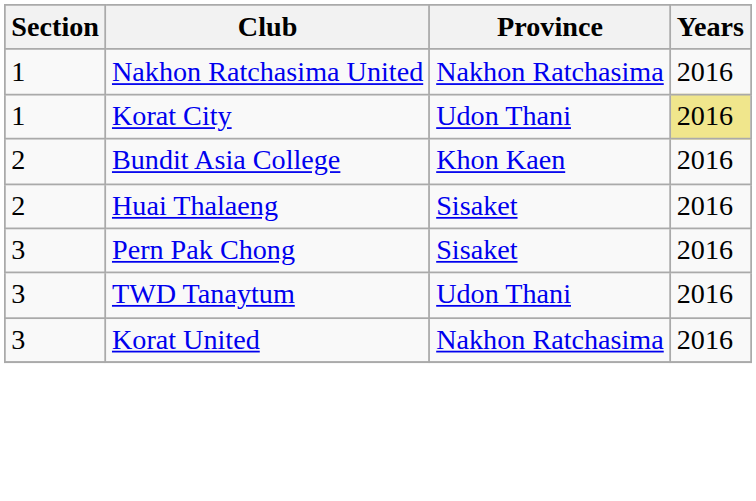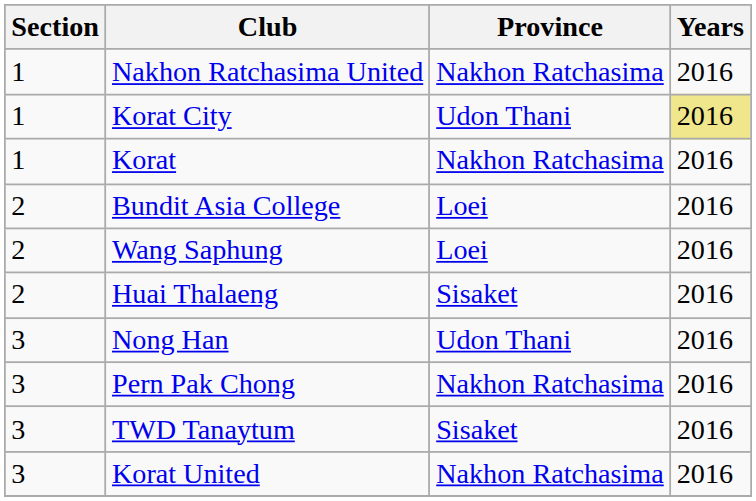 <table class="wikitable">
 <tr>
 <th>Section</th>
 <th>Club</th>
 <th>Province</th>
 <th>Years</th>
 </tr>
 <tr>
 <td>1</td>
 <td><a href='#'>Nakhon Ratchasima United</a></td>
 <td><a href='#'>Nakhon Ratchasima</a></td>
 <td>2016</td>
 </tr>
 <tr>
 <td>1</td>
 <td><a href='#'>Korat City</a></td>
 <td><a href='#'>Udon Thani</a></td>
 <td style="background: khaki;">2016</td>
 </tr>
 <tr>
+<td>1</td>
+<td><a href='#'>Korat</a></td>
+<td><a href='#'>Nakhon Ratchasima</a></td>
+<td>2016</td>
+</tr>
+<tr>
 <td>2</td>
 <td><a href='#'>Bundit Asia College</a></td>
-<td><a href='#'>Khon Kaen</a></td>
+<td><a href='#'>Loei</a></td>
+<td>2016</td>
+</tr>
+<tr>
+<td>2</td>
+<td><a href='#'>Wang Saphung</a></td>
+<td><a href='#'>Loei</a></td>
 <td>2016</td>
 </tr>
 <tr>
 <td>2</td>
 <td><a href='#'>Huai Thalaeng</a></td>
 <td><a href='#'>Sisaket</a></td>
 <td>2016</td>
 </tr>
 <tr>
 <td>3</td>
+<td><a href='#'>Nong Han</a></td>
+<td><a href='#'>Udon Thani</a></td>
+<td>2016</td>
+</tr>
+<tr>
+<td>3</td>
 <td><a href='#'>Pern Pak Chong</a></td>
-<td><a href='#'>Sisaket</a></td>
+<td><a href='#'>Nakhon Ratchasima</a></td>
 <td>2016</td>
 </tr>
 <tr>
 <td>3</td>
 <td><a href='#'>TWD Tanaytum</a></td>
-<td><a href='#'>Udon Thani</a></td>
+<td><a href='#'>Sisaket</a></td>
 <td>2016</td>
 </tr>
 <tr>
 <td>3</td>
 <td><a href='#'>Korat United</a></td>
 <td><a href='#'>Nakhon Ratchasima</a></td>
 <td>2016</td>
 </tr>
 <tr>
 </tr>
 </table>
